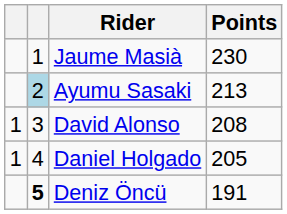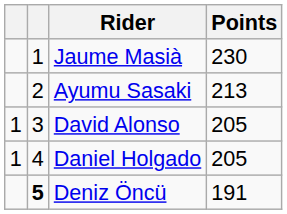 <table class="wikitable" style="font-size: 95%;">
 <tr>
 <th></th>
 <th></th>
 <th>Rider</th>
 <th>Points</th>
 </tr>
 <tr>
 <td></td>
 <td align=center>1</td>
 <td> <a href='#'>Jaume Masià</a></td>
 <td align=left>230</td>
 </tr>
 <tr>
 <td></td>
-<td align=center style="background: lightblue;">2</td>
+<td align=center>2</td>
 <td> <a href='#'>Ayumu Sasaki</a></td>
 <td align=left>213</td>
 </tr>
 <tr>
 <td> 1</td>
 <td align=center>3</td>
 <td> <a href='#'>David Alonso</a></td>
-<td align=left>208</td>
+<td align=left>205</td>
 </tr>
 <tr>
 <td> 1</td>
 <td align=center>4</td>
 <td> <a href='#'>Daniel Holgado</a></td>
 <td align=left>205</td>
 </tr>
 <tr>
 <td></td>
 <td align=center><strong>5</strong></td>
 <td> <a href='#'>Deniz Öncü</a></td>
 <td align=left>191</td>
 </tr>
 </table>
